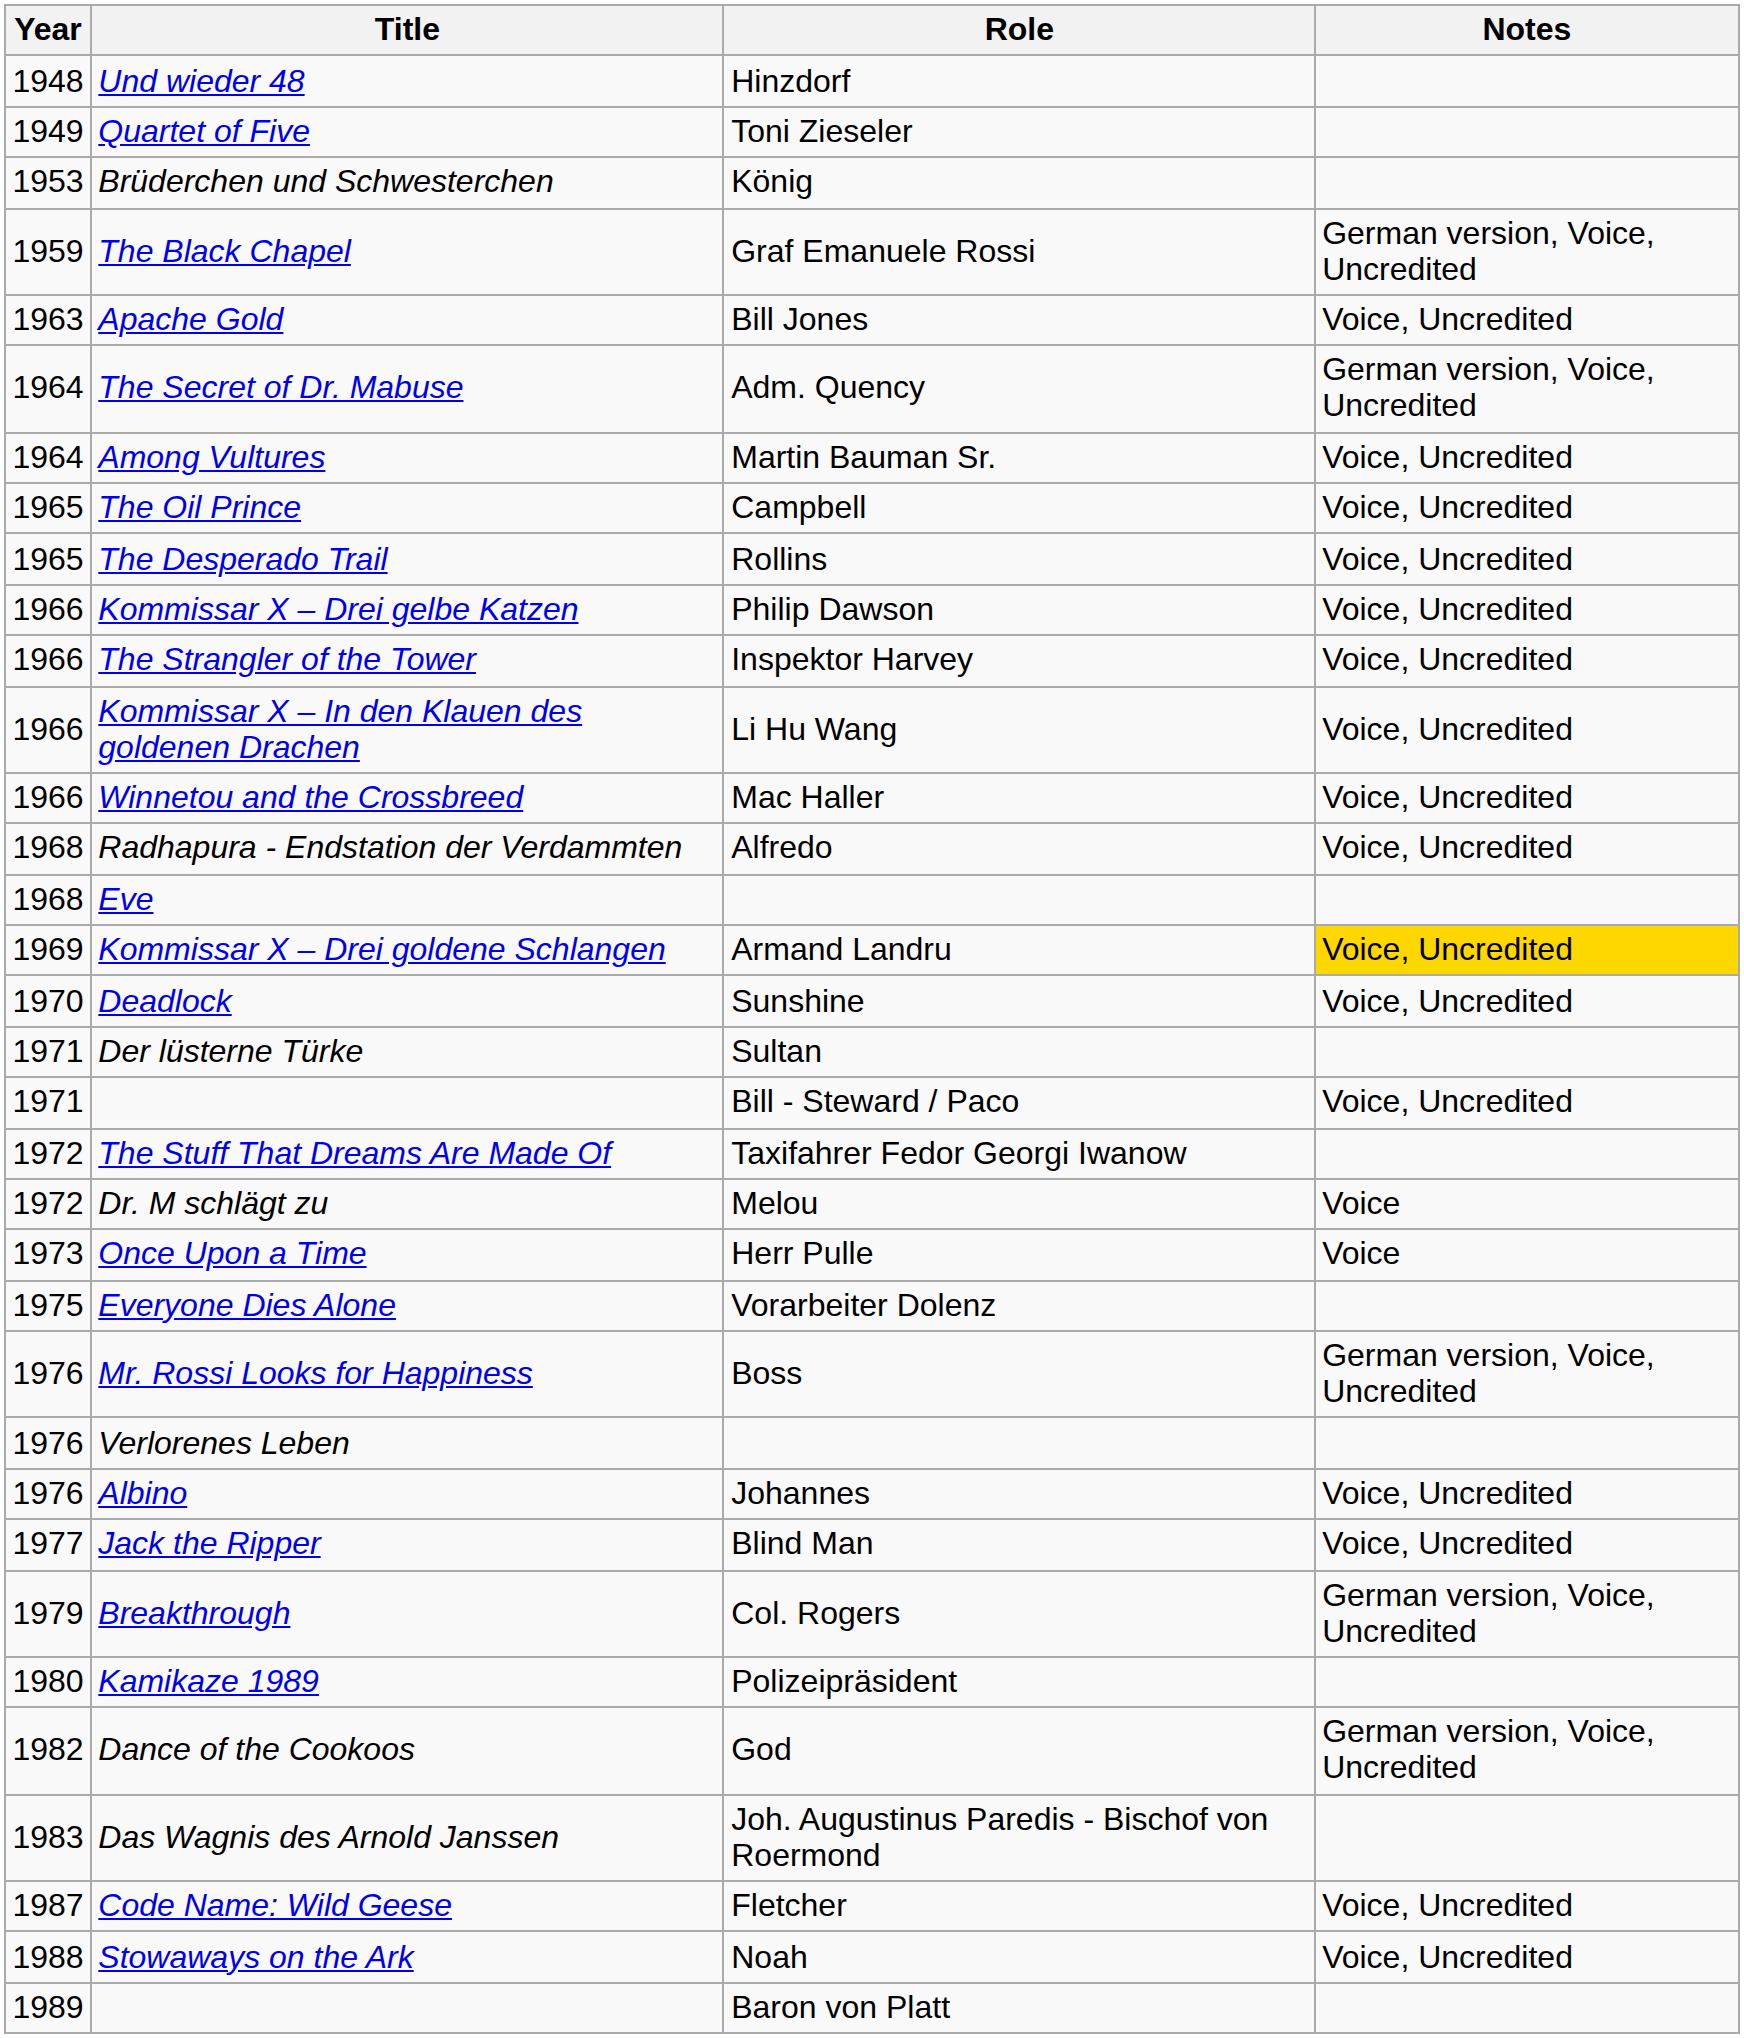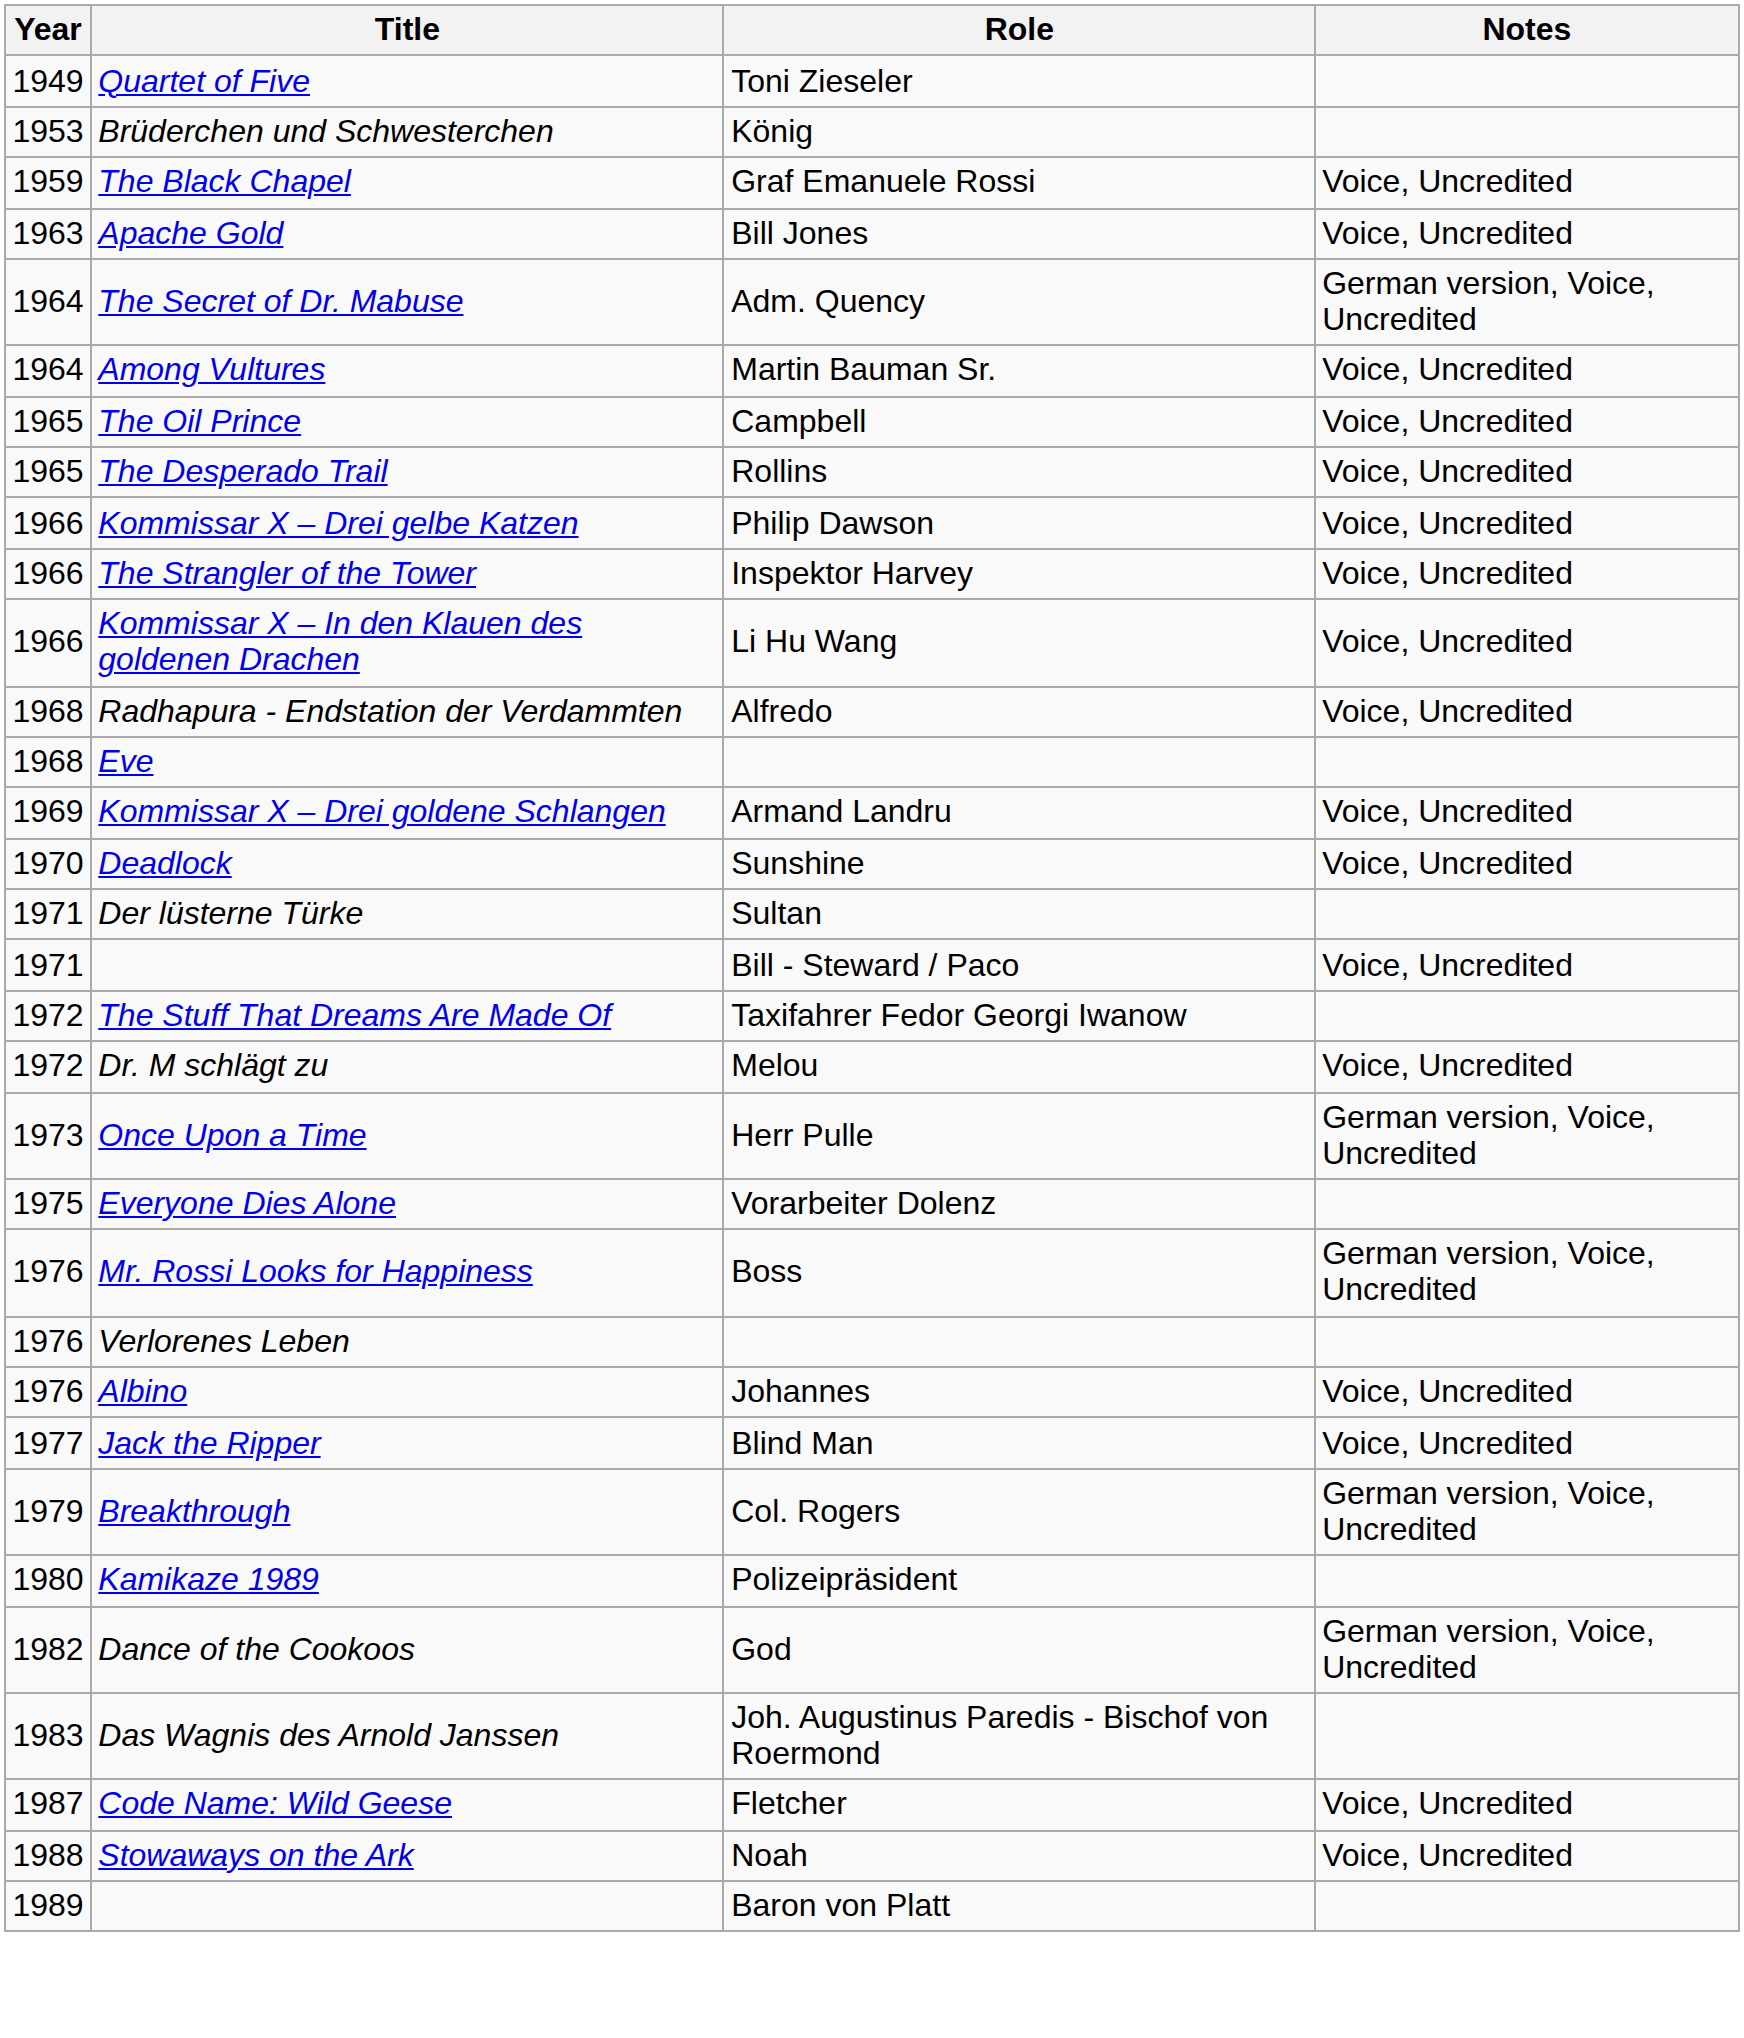 <table class="wikitable">
 <tr>
 <th>Year</th>
 <th>Title</th>
 <th>Role</th>
 <th>Notes</th>
-</tr>
-<tr>
-<td>1948</td>
-<td><em><a href='#'>Und wieder 48</a></em></td>
-<td>Hinzdorf</td>
-<td></td>
 </tr>
 <tr>
 <td>1949</td>
 <td><em><a href='#'>Quartet of Five</a></em></td>
 <td>Toni Zieseler</td>
 <td></td>
 </tr>
 <tr>
 <td>1953</td>
 <td><em>Brüderchen und Schwesterchen</em></td>
 <td>König</td>
 <td></td>
 </tr>
 <tr>
 <td>1959</td>
 <td><em><a href='#'>The Black Chapel</a></em></td>
 <td>Graf Emanuele Rossi</td>
-<td>German version, Voice, Uncredited</td>
+<td>Voice, Uncredited</td>
 </tr>
 <tr>
 <td>1963</td>
 <td><em><a href='#'>Apache Gold</a></em></td>
 <td>Bill Jones</td>
 <td>Voice, Uncredited</td>
 </tr>
 <tr>
 <td>1964</td>
 <td><em><a href='#'>The Secret of Dr. Mabuse</a></em></td>
 <td>Adm. Quency</td>
 <td>German version, Voice, Uncredited</td>
 </tr>
 <tr>
 <td>1964</td>
 <td><em><a href='#'>Among Vultures</a></em></td>
 <td>Martin Bauman Sr.</td>
 <td>Voice, Uncredited</td>
 </tr>
 <tr>
 <td>1965</td>
 <td><em><a href='#'>The Oil Prince</a></em></td>
 <td>Campbell</td>
 <td>Voice, Uncredited</td>
 </tr>
 <tr>
 <td>1965</td>
 <td><em><a href='#'>The Desperado Trail</a></em></td>
 <td>Rollins</td>
 <td>Voice, Uncredited</td>
 </tr>
 <tr>
 <td>1966</td>
 <td><em><a href='#'>Kommissar X – Drei gelbe Katzen</a></em></td>
 <td>Philip Dawson</td>
 <td>Voice, Uncredited</td>
 </tr>
 <tr>
 <td>1966</td>
 <td><em><a href='#'>The Strangler of the Tower</a></em></td>
 <td>Inspektor Harvey</td>
 <td>Voice, Uncredited</td>
 </tr>
 <tr>
 <td>1966</td>
 <td><em><a href='#'>Kommissar X – In den Klauen des goldenen Drachen</a></em></td>
 <td>Li Hu Wang</td>
 <td>Voice, Uncredited</td>
 </tr>
 <tr>
-<td>1966</td>
-<td><em><a href='#'>Winnetou and the Crossbreed</a></em></td>
-<td>Mac Haller</td>
-<td>Voice, Uncredited</td>
-</tr>
-<tr>
 <td>1968</td>
 <td><em>Radhapura - Endstation der Verdammten</em></td>
 <td>Alfredo</td>
 <td>Voice, Uncredited</td>
 </tr>
 <tr>
 <td>1968</td>
 <td><em><a href='#'>Eve</a></em></td>
 <td></td>
 <td></td>
 </tr>
 <tr>
 <td>1969</td>
 <td><em><a href='#'>Kommissar X – Drei goldene Schlangen</a></em></td>
 <td>Armand Landru</td>
-<td style="background: gold;">Voice, Uncredited</td>
+<td>Voice, Uncredited</td>
 </tr>
 <tr>
 <td>1970</td>
 <td><em><a href='#'>Deadlock</a></em></td>
 <td>Sunshine</td>
 <td>Voice, Uncredited</td>
 </tr>
 <tr>
 <td>1971</td>
 <td><em>Der lüsterne Türke</em></td>
 <td>Sultan</td>
 <td></td>
 </tr>
 <tr>
 <td>1971</td>
 <td><em></em></td>
 <td>Bill - Steward / Paco</td>
 <td>Voice, Uncredited</td>
 </tr>
 <tr>
 <td>1972</td>
 <td><em><a href='#'>The Stuff That Dreams Are Made Of</a></em></td>
 <td>Taxifahrer Fedor Georgi Iwanow</td>
 <td></td>
 </tr>
 <tr>
 <td>1972</td>
 <td><em>Dr. M schlägt zu</em></td>
 <td>Melou</td>
-<td>Voice</td>
+<td>Voice, Uncredited</td>
 </tr>
 <tr>
 <td>1973</td>
 <td><em><a href='#'>Once Upon a Time</a></em></td>
 <td>Herr Pulle</td>
-<td>Voice</td>
+<td>German version, Voice, Uncredited</td>
 </tr>
 <tr>
 <td>1975</td>
 <td><em><a href='#'>Everyone Dies Alone</a></em></td>
 <td>Vorarbeiter Dolenz</td>
 <td></td>
 </tr>
 <tr>
 <td>1976</td>
 <td><em><a href='#'>Mr. Rossi Looks for Happiness</a></em></td>
 <td>Boss</td>
 <td>German version, Voice, Uncredited</td>
 </tr>
 <tr>
 <td>1976</td>
 <td><em>Verlorenes Leben</em></td>
 <td></td>
 <td></td>
 </tr>
 <tr>
 <td>1976</td>
 <td><em><a href='#'>Albino</a></em></td>
 <td>Johannes</td>
 <td>Voice, Uncredited</td>
 </tr>
 <tr>
 <td>1977</td>
 <td><em><a href='#'>Jack the Ripper</a></em></td>
 <td>Blind Man</td>
 <td>Voice, Uncredited</td>
 </tr>
 <tr>
 <td>1979</td>
 <td><em><a href='#'>Breakthrough</a></em></td>
 <td>Col. Rogers</td>
 <td>German version, Voice, Uncredited</td>
 </tr>
 <tr>
 <td>1980</td>
 <td><em><a href='#'>Kamikaze 1989</a></em></td>
 <td>Polizeipräsident</td>
 <td></td>
 </tr>
 <tr>
 <td>1982</td>
 <td><em>Dance of the Cookoos</em></td>
 <td>God</td>
 <td>German version, Voice, Uncredited</td>
 </tr>
 <tr>
 <td>1983</td>
 <td><em>Das Wagnis des Arnold Janssen</em></td>
 <td>Joh. Augustinus Paredis - Bischof von Roermond</td>
 <td></td>
 </tr>
 <tr>
 <td>1987</td>
 <td><em><a href='#'>Code Name: Wild Geese</a></em></td>
 <td>Fletcher</td>
 <td>Voice, Uncredited</td>
 </tr>
 <tr>
 <td>1988</td>
 <td><em><a href='#'>Stowaways on the Ark</a></em></td>
 <td>Noah</td>
 <td>Voice, Uncredited</td>
 </tr>
 <tr>
 <td>1989</td>
 <td><em></em></td>
 <td>Baron von Platt</td>
 <td></td>
 </tr>
 </table>
